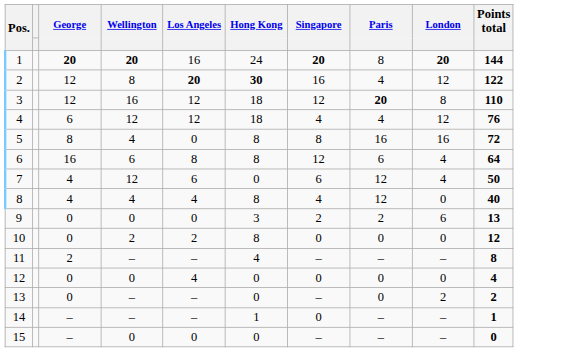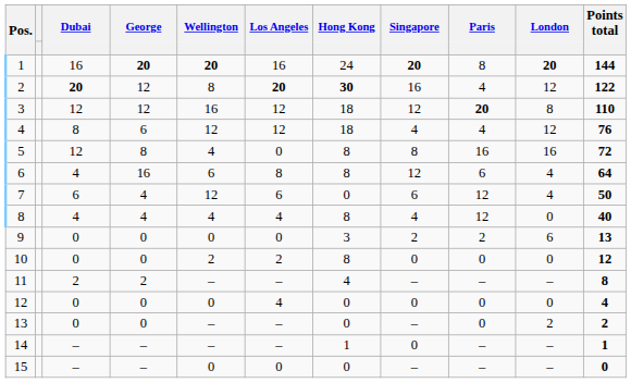 <table class="wikitable sortable" style="text-align:center;">
 <tr>
 <th style="border-bottom:1px solid transparent;"><br>Pos.</th>
 <th></th>
+<th style="vertical-align:top;width:5.5em;border-bottom:1px solid transparent;padding:2px;font-size:85%;"><br><a href='#'>Dubai</a></th>
 <th style="vertical-align:top;width:5.5em;border-bottom:1px solid transparent;padding:2px;font-size:85%;"><br><a href='#'>George</a></th>
 <th style="vertical-align:top;width:5.5em;border-bottom:1px solid transparent;padding:2px;font-size:85%;"><br><a href='#'>Wellington</a></th>
 <th style="vertical-align:top;width:5.5em;border-bottom:1px solid transparent;padding:2px;font-size:85%;"><br><a href='#'>Los Angeles</a></th>
 <th style="vertical-align:top;width:5.5em;border-bottom:1px solid transparent;padding:2px;font-size:85%;"><br><a href='#'>Hong Kong</a></th>
 <th style="vertical-align:top;width:5.5em;border-bottom:1px solid transparent;padding:2px;font-size:85%;"><br><a href='#'>Singapore</a></th>
 <th style="vertical-align:top;width:5.5em;border-bottom:1px solid transparent;padding:2px;font-size:85%;"><br><a href='#'>Paris</a></th>
 <th style="vertical-align:top;width:5.5em;border-bottom:1px solid transparent;padding:2px;font-size:85%;"><br><a href='#'>London</a></th>
 <th style="border-bottom:1px solid transparent;">Points<br>total</th>
 </tr>
 <tr style="line-height:8px;">
 <th style="border-top:1px solid transparent;"> </th>
 <th style="border-top:1px solid transparent;"></th>
 <th data-sort-type="number" style="border-top:1px solid transparent;"></th>
 <th data-sort-type="number" style="border-top:1px solid transparent;"></th>
 <th data-sort-type="number" style="border-top:1px solid transparent;"></th>
 <th data-sort-type="number" style="border-top:1px solid transparent;"></th>
 <th data-sort-type="number" style="border-top:1px solid transparent;"></th>
 <th data-sort-type="number" style="border-top:1px solid transparent;"></th>
 <th data-sort-type="number" style="border-top:1px solid transparent;"></th>
+<th data-sort-type="number" style="border-top:1px solid transparent;"></th>
 <th data-sort-type="number" style="border-top:1px solid transparent;"> </th>
 </tr>
 <tr>
 <td style="border-left:3px solid #7cf;">1</td>
 <td align=left></td>
+<td>16</td>
 <td><strong>20</strong></td>
 <td><strong>20</strong></td>
 <td>16</td>
 <td>24</td>
 <td><strong>20</strong></td>
 <td>8</td>
 <td><strong>20</strong></td>
 <td><strong>144</strong></td>
 </tr>
 <tr>
 <td style="border-left:3px solid #7cf;">2</td>
 <td align=left></td>
+<td><strong>20</strong></td>
 <td>12</td>
 <td>8</td>
 <td><strong>20</strong></td>
 <td><strong>30</strong></td>
 <td>16</td>
 <td>4</td>
 <td>12</td>
 <td><strong>122</strong></td>
 </tr>
 <tr>
 <td style="border-left:3px solid #7cf;">3</td>
 <td align=left></td>
 <td>12</td>
+<td>12</td>
 <td>16</td>
 <td>12</td>
 <td>18</td>
 <td>12</td>
 <td><strong>20</strong></td>
 <td>8</td>
 <td><strong>110</strong></td>
 </tr>
 <tr>
 <td style="border-left:3px solid #7cf;">4</td>
 <td align=left></td>
+<td>8</td>
 <td>6</td>
 <td>12</td>
 <td>12</td>
 <td>18</td>
 <td>4</td>
 <td>4</td>
 <td>12</td>
 <td><strong>76</strong></td>
 </tr>
 <tr>
 <td style="border-left:3px solid #7cf;">5</td>
 <td align=left></td>
+<td>12</td>
 <td>8</td>
 <td>4</td>
 <td>0</td>
 <td>8</td>
 <td>8</td>
 <td>16</td>
 <td>16</td>
 <td><strong>72</strong></td>
 </tr>
 <tr>
 <td style="border-left:3px solid #7cf;">6</td>
 <td align=left></td>
+<td>4</td>
 <td>16</td>
 <td>6</td>
 <td>8</td>
 <td>8</td>
 <td>12</td>
 <td>6</td>
 <td>4</td>
 <td><strong>64</strong></td>
 </tr>
 <tr>
 <td style="border-left:3px solid #7cf;">7</td>
 <td align=left></td>
+<td>6</td>
 <td>4</td>
 <td>12</td>
 <td>6</td>
 <td>0</td>
 <td>6</td>
 <td>12</td>
 <td>4</td>
 <td><strong>50</strong></td>
 </tr>
 <tr>
 <td style="border-left:3px solid #7cf;">8</td>
 <td align=left></td>
 <td>4</td>
 <td>4</td>
 <td>4</td>
+<td>4</td>
 <td>8</td>
 <td>4</td>
 <td>12</td>
 <td>0</td>
 <td><strong>40</strong></td>
 </tr>
 <tr>
 <td>9</td>
 <td align=left></td>
+<td>0</td>
 <td>0</td>
 <td>0</td>
 <td>0</td>
 <td>3</td>
 <td>2</td>
 <td>2</td>
 <td>6</td>
 <td><strong>13</strong></td>
 </tr>
 <tr>
 <td>10</td>
 <td align=left></td>
 <td>0</td>
+<td>0</td>
 <td>2</td>
 <td>2</td>
 <td>8</td>
 <td>0</td>
 <td>0</td>
 <td>0</td>
 <td><strong>12</strong></td>
 </tr>
 <tr>
 <td>11</td>
 <td align=left></td>
+<td>2</td>
 <td>2</td>
 <td>–</td>
 <td>–</td>
 <td>4</td>
 <td>–</td>
 <td>–</td>
 <td>–</td>
 <td><strong>8</strong></td>
 </tr>
 <tr>
 <td>12</td>
 <td align=left></td>
 <td>0</td>
 <td>0</td>
+<td>0</td>
 <td>4</td>
 <td>0</td>
 <td>0</td>
 <td>0</td>
 <td>0</td>
 <td><strong>4</strong></td>
 </tr>
 <tr>
 <td>13</td>
 <td align=left></td>
+<td>0</td>
 <td>0</td>
 <td>–</td>
 <td>–</td>
 <td>0</td>
 <td>–</td>
 <td>0</td>
 <td>2</td>
 <td><strong>2</strong></td>
 </tr>
 <tr>
 <td>14</td>
 <td align=left></td>
 <td>–</td>
 <td>–</td>
 <td>–</td>
+<td>–</td>
 <td>1</td>
 <td>0</td>
 <td>–</td>
 <td>–</td>
 <td><strong>1</strong></td>
 </tr>
 <tr>
 <td>15</td>
 <td align=left></td>
 <td>–</td>
+<td>–</td>
 <td>0</td>
 <td>0</td>
 <td>0</td>
 <td>–</td>
 <td>–</td>
 <td>–</td>
 <td><strong>0</strong></td>
 </tr>
 </table>
